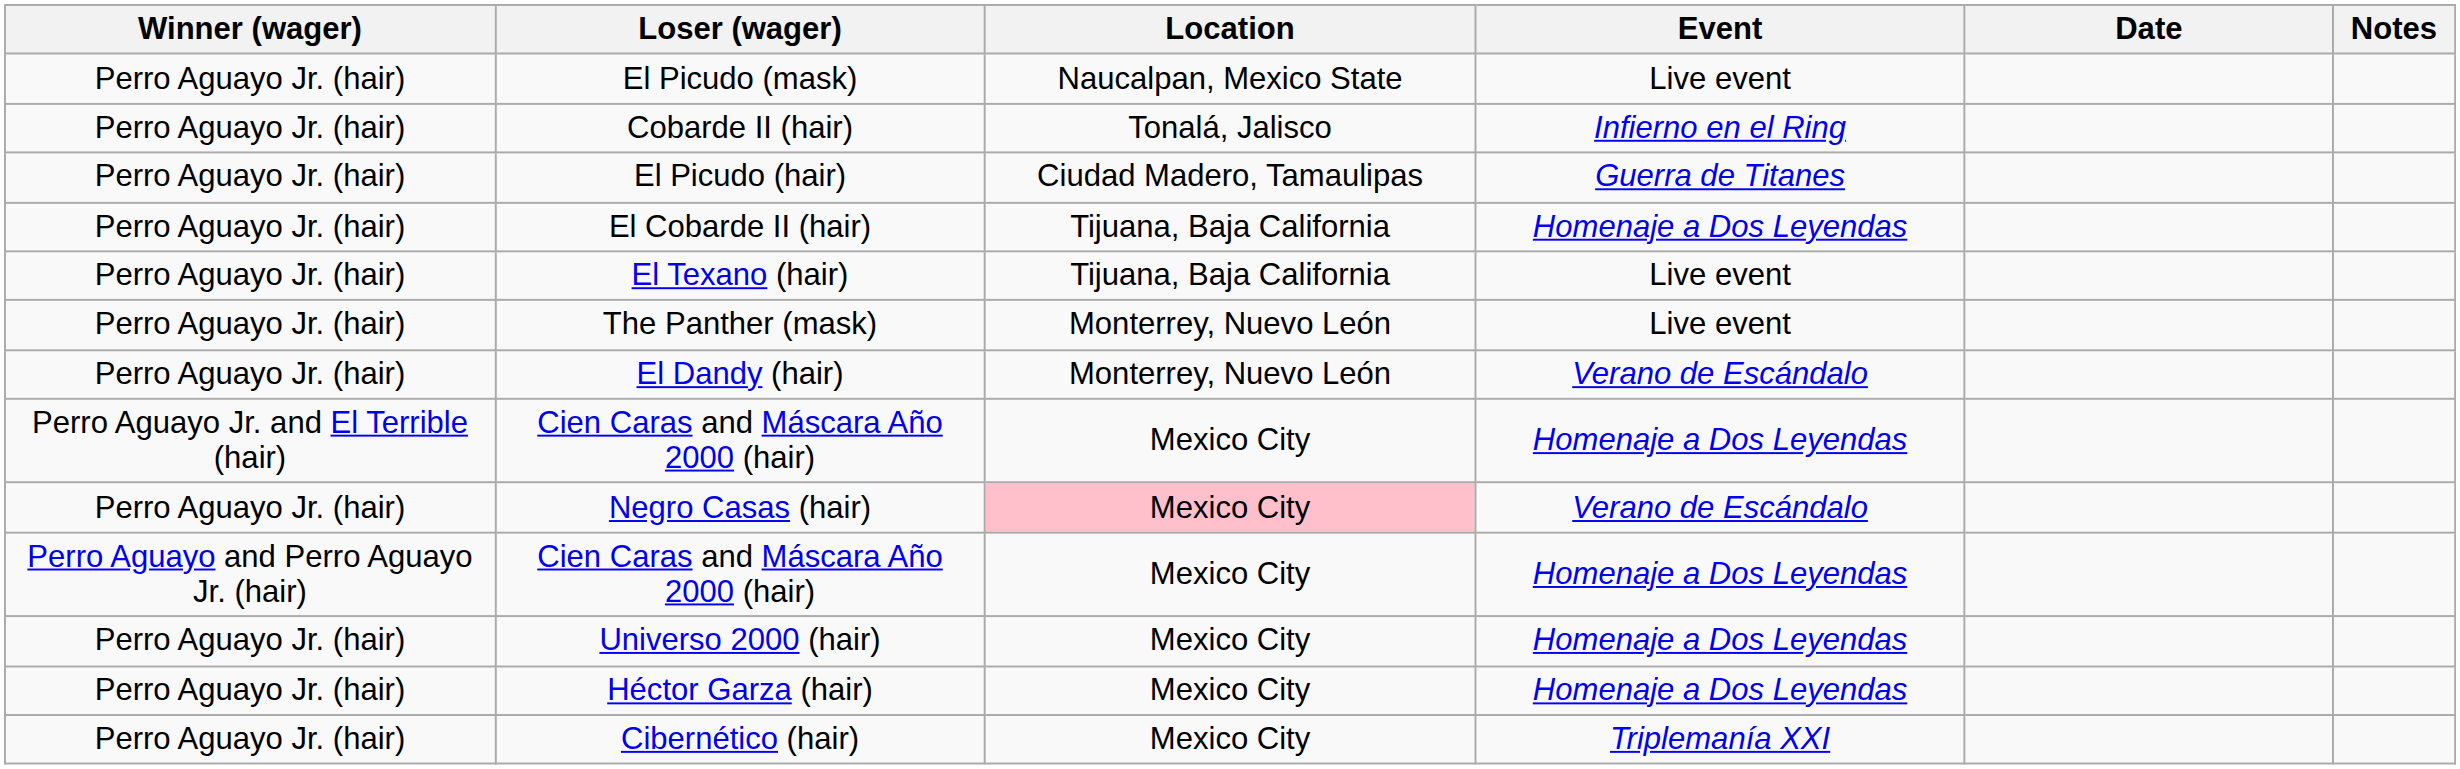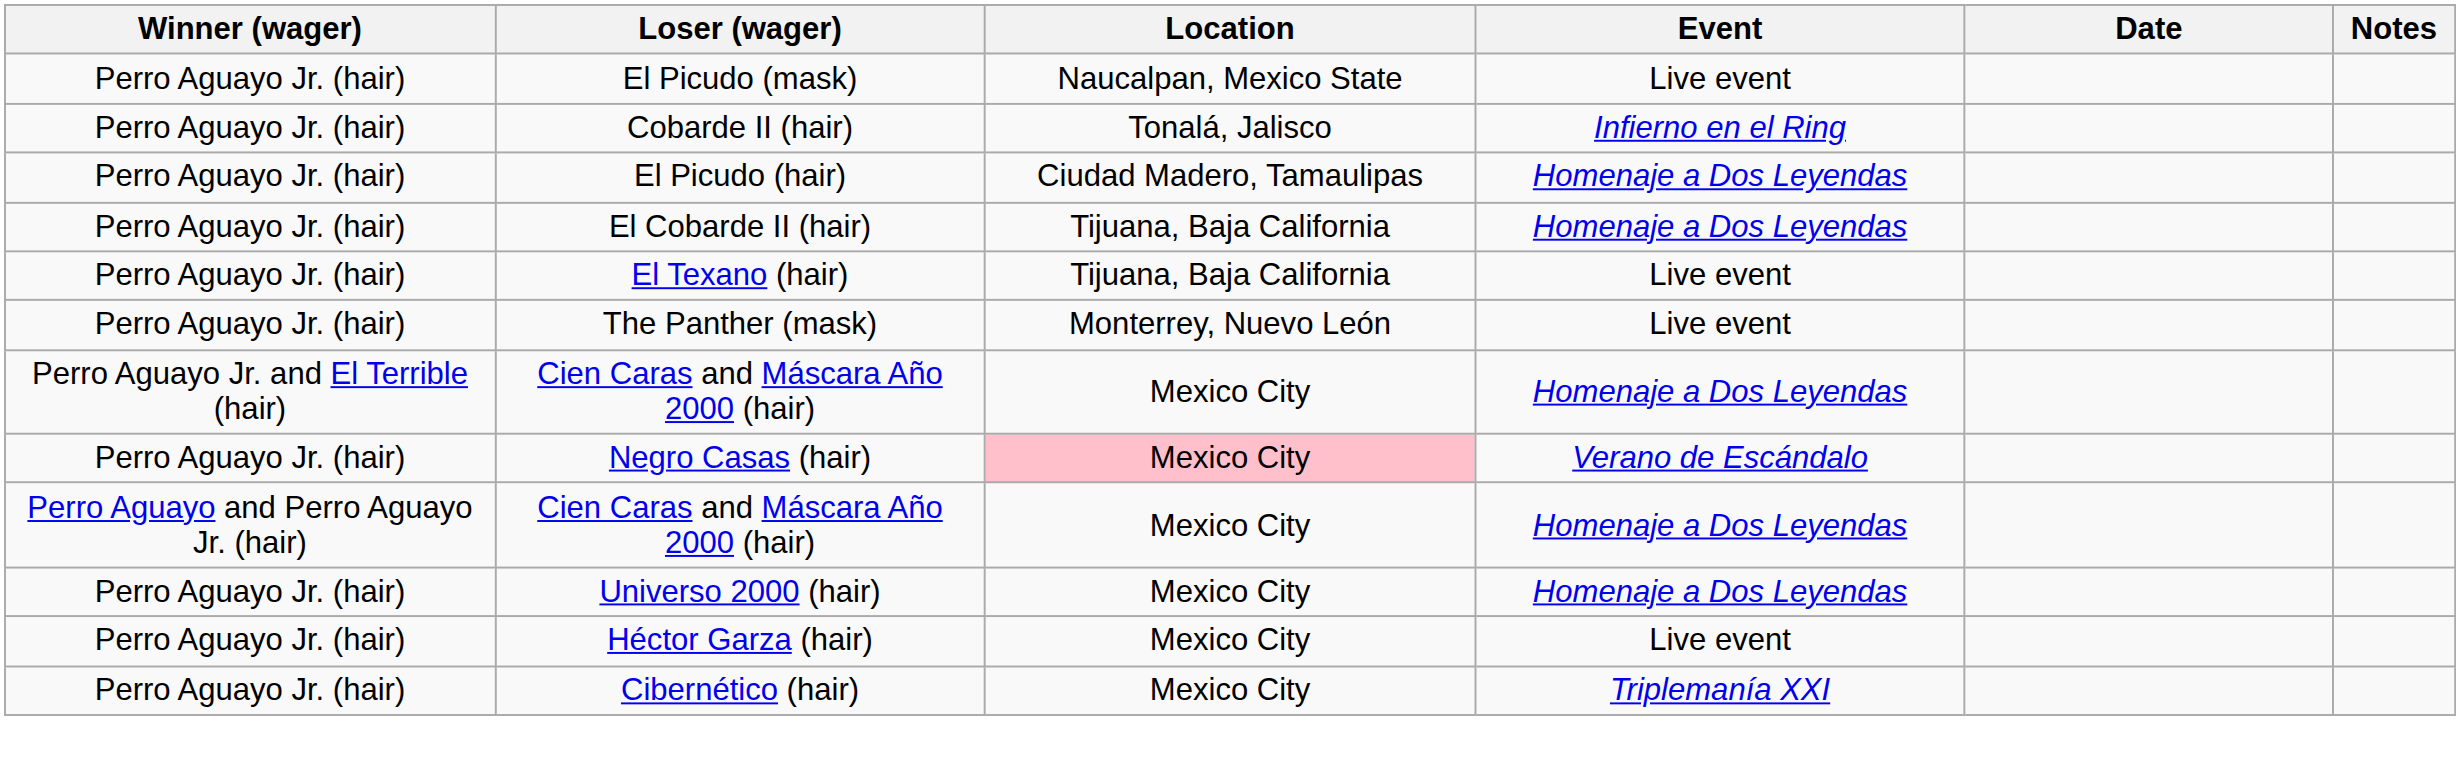 <table class="wikitable sortable" width=100%  style="text-align: center">
 <tr>
 <th width=20% scope="col">Winner (wager)</th>
 <th width=20% scope="col">Loser (wager)</th>
 <th width=20% scope="col">Location</th>
 <th width=20% scope="col">Event</th>
 <th width=15% scope="col">Date</th>
 <th class="unsortable" width=5% scope="col">Notes</th>
 </tr>
 <tr>
 <td>Perro Aguayo Jr. (hair)</td>
 <td>El Picudo (mask)</td>
 <td>Naucalpan, Mexico State</td>
 <td>Live event</td>
 <td></td>
 <td></td>
 </tr>
 <tr>
 <td>Perro Aguayo Jr. (hair)</td>
 <td>Cobarde II (hair)</td>
 <td>Tonalá, Jalisco</td>
 <td><em><a href='#'>Infierno en el Ring</a></em></td>
 <td></td>
 <td></td>
 </tr>
 <tr>
 <td>Perro Aguayo Jr. (hair)</td>
 <td>El Picudo (hair)</td>
 <td>Ciudad Madero, Tamaulipas</td>
-<td><em><a href='#'>Guerra de Titanes</a></em></td>
+<td><em><a href='#'>Homenaje a Dos Leyendas</a></em></td>
 <td></td>
 <td></td>
 </tr>
 <tr>
 <td>Perro Aguayo Jr. (hair)</td>
 <td>El Cobarde II (hair)</td>
 <td>Tijuana, Baja California</td>
 <td><em><a href='#'>Homenaje a Dos Leyendas</a></em></td>
 <td></td>
 <td> </td>
 </tr>
 <tr>
 <td>Perro Aguayo Jr. (hair)</td>
 <td><a href='#'>El Texano</a> (hair)</td>
 <td>Tijuana, Baja California</td>
 <td>Live event</td>
 <td></td>
 <td></td>
 </tr>
 <tr>
 <td>Perro Aguayo Jr. (hair)</td>
 <td>The Panther (mask)</td>
 <td>Monterrey, Nuevo León</td>
 <td>Live event</td>
 <td></td>
 <td> </td>
-</tr>
-<tr>
-<td>Perro Aguayo Jr. (hair)</td>
-<td><a href='#'>El Dandy</a> (hair)</td>
-<td>Monterrey, Nuevo León</td>
-<td><em><a href='#'>Verano de Escándalo</a></em></td>
-<td></td>
-<td></td>
 </tr>
 <tr>
 <td>Perro Aguayo Jr. and <a href='#'>El Terrible</a> (hair)</td>
 <td><a href='#'>Cien Caras</a> and <a href='#'>Máscara Año 2000</a> (hair)</td>
 <td>Mexico City</td>
 <td><em><a href='#'>Homenaje a Dos Leyendas</a></em></td>
 <td></td>
 <td></td>
 </tr>
 <tr>
 <td>Perro Aguayo Jr. (hair)</td>
 <td><a href='#'>Negro Casas</a> (hair)</td>
 <td style="background: pink;">Mexico City</td>
 <td><em><a href='#'>Verano de Escándalo</a></em></td>
 <td></td>
 <td></td>
 </tr>
 <tr>
 <td><a href='#'>Perro Aguayo</a> and Perro Aguayo Jr. (hair)</td>
 <td><a href='#'>Cien Caras</a> and <a href='#'>Máscara Año 2000</a> (hair)</td>
 <td>Mexico City</td>
 <td><em><a href='#'>Homenaje a Dos Leyendas</a></em></td>
 <td></td>
 <td></td>
 </tr>
 <tr>
 <td>Perro Aguayo Jr. (hair)</td>
 <td><a href='#'>Universo 2000</a> (hair)</td>
 <td>Mexico City</td>
 <td><em><a href='#'>Homenaje a Dos Leyendas</a></em></td>
 <td></td>
 <td></td>
 </tr>
 <tr>
 <td>Perro Aguayo Jr. (hair)</td>
 <td><a href='#'>Héctor Garza</a> (hair)</td>
 <td>Mexico City</td>
-<td><em><a href='#'>Homenaje a Dos Leyendas</a></em></td>
+<td>Live event</td>
 <td></td>
 <td></td>
 </tr>
 <tr>
 <td>Perro Aguayo Jr. (hair)</td>
 <td><a href='#'>Cibernético</a> (hair)</td>
 <td>Mexico City</td>
 <td><em><a href='#'>Triplemanía XXI</a></em></td>
 <td></td>
 <td></td>
 </tr>
 </table>
